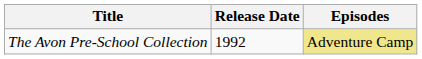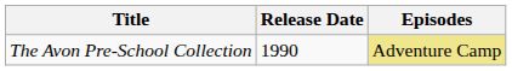 <table class="wikitable">
 <tr>
 <th>Title</th>
 <th>Release Date</th>
 <th>Episodes</th>
 </tr>
 <tr>
 <td><em>The Avon Pre-School Collection</em></td>
-<td>1992</td>
+<td>1990</td>
 <td style="background: khaki;">Adventure Camp</td>
 </tr>
 </table>
